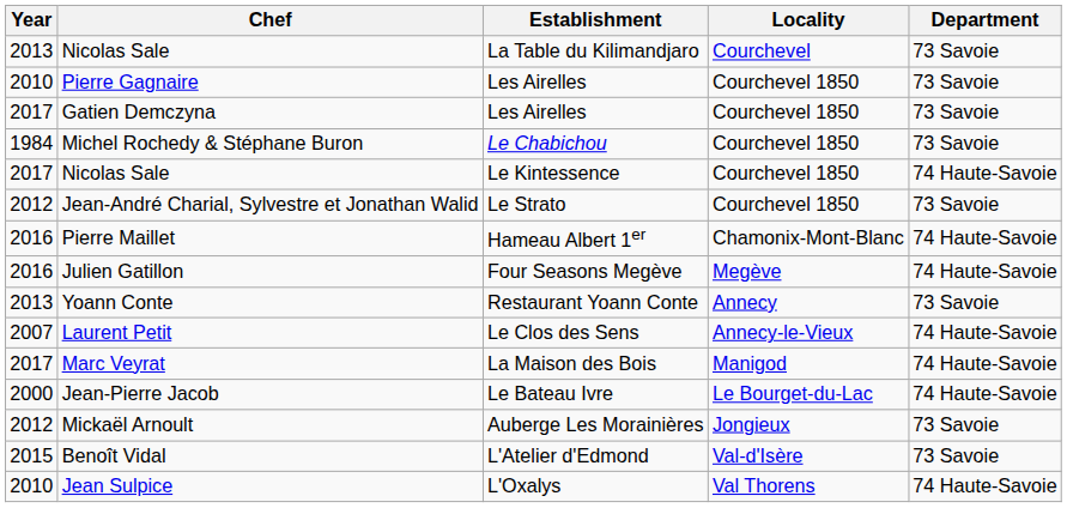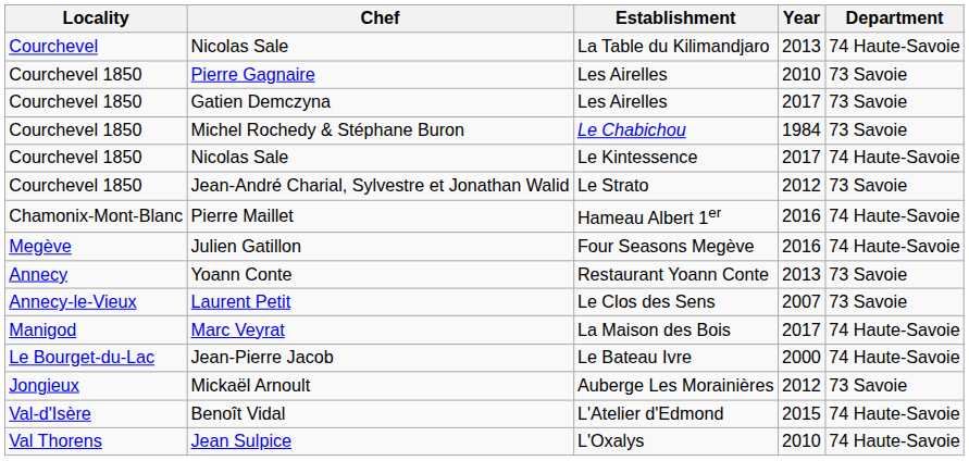 <table class="wikitable">
 <tr>
-<th>Year</th>
+<th>Locality</th>
 <th>Chef</th>
 <th>Establishment</th>
-<th>Locality</th>
+<th>Year</th>
 <th>Department</th>
 </tr>
 <tr>
-<td>2013</td>
+<td><a href='#'>Courchevel</a></td>
 <td>Nicolas Sale</td>
 <td>La Table du Kilimandjaro</td>
-<td><a href='#'>Courchevel</a></td>
+<td>2013</td>
+<td>74 Haute-Savoie</td>
+</tr>
+<tr>
+<td>Courchevel 1850</td>
+<td><a href='#'>Pierre Gagnaire</a></td>
+<td>Les Airelles</td>
+<td>2010</td>
 <td>73 Savoie</td>
 </tr>
 <tr>
-<td>2010</td>
-<td><a href='#'>Pierre Gagnaire</a></td>
+<td>Courchevel 1850</td>
+<td>Gatien Demczyna</td>
 <td>Les Airelles</td>
-<td>Courchevel 1850</td>
+<td>2017</td>
 <td>73 Savoie</td>
 </tr>
 <tr>
-<td>2017</td>
-<td>Gatien Demczyna</td>
-<td>Les Airelles</td>
 <td>Courchevel 1850</td>
+<td>Michel Rochedy & Stéphane Buron</td>
+<td><em><a href='#'>Le Chabichou</a></em></td>
+<td>1984</td>
 <td>73 Savoie</td>
 </tr>
 <tr>
-<td>1984</td>
-<td>Michel Rochedy & Stéphane Buron</td>
-<td><em><a href='#'>Le Chabichou</a></em></td>
 <td>Courchevel 1850</td>
+<td>Nicolas Sale</td>
+<td>Le Kintessence</td>
+<td>2017</td>
+<td>74 Haute-Savoie</td>
+</tr>
+<tr>
+<td>Courchevel 1850</td>
+<td>Jean-André Charial, Sylvestre et Jonathan Walid</td>
+<td>Le Strato</td>
+<td>2012</td>
 <td>73 Savoie</td>
 </tr>
 <tr>
-<td>2017</td>
-<td>Nicolas Sale</td>
-<td>Le Kintessence</td>
-<td>Courchevel 1850</td>
+<td>Chamonix-Mont-Blanc</td>
+<td>Pierre Maillet</td>
+<td>Hameau Albert <abbr>1<sup>er</sup></abbr></td>
+<td>2016</td>
 <td>74 Haute-Savoie</td>
 </tr>
 <tr>
-<td>2012</td>
-<td>Jean-André Charial, Sylvestre et Jonathan Walid</td>
-<td>Le Strato</td>
-<td>Courchevel 1850</td>
+<td><a href='#'>Megève</a></td>
+<td>Julien Gatillon</td>
+<td>Four Seasons Megève</td>
+<td>2016</td>
+<td>74 Haute-Savoie</td>
+</tr>
+<tr>
+<td><a href='#'>Annecy</a></td>
+<td>Yoann Conte</td>
+<td>Restaurant Yoann Conte</td>
+<td>2013</td>
 <td>73 Savoie</td>
 </tr>
 <tr>
-<td>2016</td>
-<td>Pierre Maillet</td>
-<td>Hameau Albert <abbr>1<sup>er</sup></abbr></td>
-<td>Chamonix-Mont-Blanc</td>
+<td><a href='#'>Annecy-le-Vieux</a></td>
+<td><a href='#'>Laurent Petit</a></td>
+<td>Le Clos des Sens</td>
+<td>2007</td>
+<td>73 Savoie</td>
+</tr>
+<tr>
+<td><a href='#'>Manigod</a></td>
+<td><a href='#'>Marc Veyrat</a></td>
+<td>La Maison des Bois</td>
+<td>2017</td>
 <td>74 Haute-Savoie</td>
 </tr>
 <tr>
-<td>2016</td>
-<td>Julien Gatillon</td>
-<td>Four Seasons Megève</td>
-<td><a href='#'>Megève</a></td>
+<td><a href='#'>Le Bourget-du-Lac</a></td>
+<td>Jean-Pierre Jacob</td>
+<td>Le Bateau Ivre</td>
+<td>2000</td>
 <td>74 Haute-Savoie</td>
 </tr>
 <tr>
-<td>2013</td>
-<td>Yoann Conte</td>
-<td>Restaurant Yoann Conte</td>
-<td><a href='#'>Annecy</a></td>
+<td><a href='#'>Jongieux</a></td>
+<td>Mickaël Arnoult</td>
+<td>Auberge Les Morainières</td>
+<td>2012</td>
 <td>73 Savoie</td>
 </tr>
 <tr>
-<td>2007</td>
-<td><a href='#'>Laurent Petit</a></td>
-<td>Le Clos des Sens</td>
-<td><a href='#'>Annecy-le-Vieux</a></td>
+<td><a href='#'>Val-d'Isère</a></td>
+<td>Benoît Vidal</td>
+<td>L'Atelier d'Edmond</td>
+<td>2015</td>
 <td>74 Haute-Savoie</td>
 </tr>
 <tr>
-<td>2017</td>
-<td><a href='#'>Marc Veyrat</a></td>
-<td>La Maison des Bois</td>
-<td><a href='#'>Manigod</a></td>
-<td>74 Haute-Savoie</td>
-</tr>
-<tr>
-<td>2000</td>
-<td>Jean-Pierre Jacob</td>
-<td>Le Bateau Ivre</td>
-<td><a href='#'>Le Bourget-du-Lac</a></td>
-<td>74 Haute-Savoie</td>
-</tr>
-<tr>
-<td>2012</td>
-<td>Mickaël Arnoult</td>
-<td>Auberge Les Morainières</td>
-<td><a href='#'>Jongieux</a></td>
-<td>73 Savoie</td>
-</tr>
-<tr>
-<td>2015</td>
-<td>Benoît Vidal</td>
-<td>L'Atelier d'Edmond</td>
-<td><a href='#'>Val-d'Isère</a></td>
-<td>73 Savoie</td>
-</tr>
-<tr>
-<td>2010</td>
+<td><a href='#'>Val Thorens</a></td>
 <td><a href='#'>Jean Sulpice</a></td>
 <td>L'Oxalys</td>
-<td><a href='#'>Val Thorens</a></td>
+<td>2010</td>
 <td>74 Haute-Savoie</td>
 </tr>
 </table>
